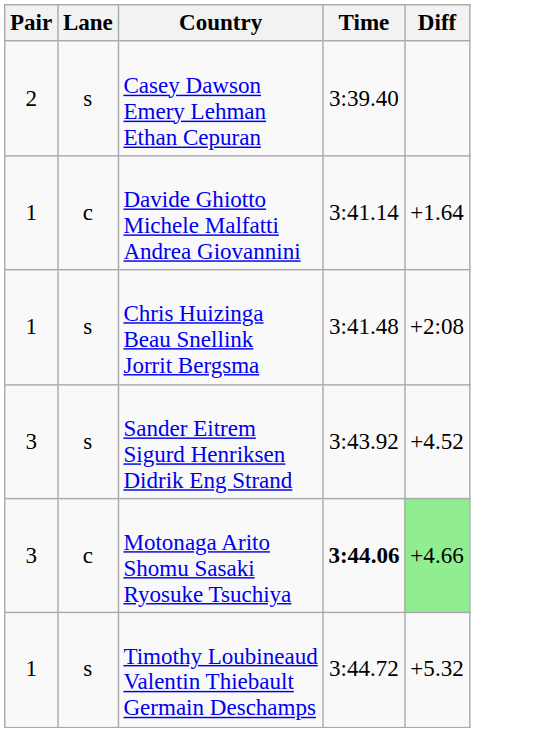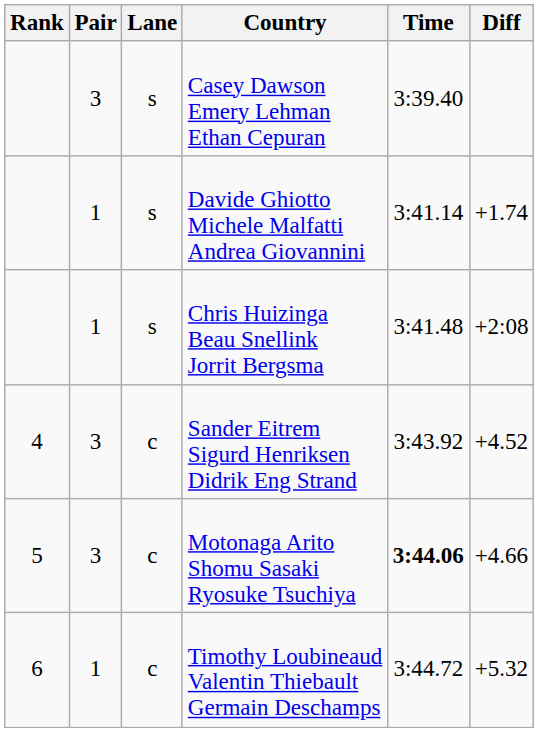 <table class="wikitable sortable" style="text-align:center">
 <tr>
+<th>Rank</th>
 <th>Pair</th>
 <th>Lane</th>
 <th>Country</th>
 <th>Time</th>
 <th>Diff</th>
 </tr>
 <tr>
-<td>2</td>
+<td></td>
+<td>3</td>
 <td>s</td>
 <td align="left"><br><a href='#'>Casey Dawson</a><br><a href='#'>Emery Lehman</a><br><a href='#'>Ethan Cepuran</a></td>
 <td>3:39.40</td>
 <td></td>
 </tr>
 <tr>
+<td></td>
 <td>1</td>
-<td>c</td>
+<td>s</td>
 <td align="left"><br><a href='#'>Davide Ghiotto</a><br><a href='#'>Michele Malfatti</a><br><a href='#'>Andrea Giovannini</a></td>
 <td>3:41.14</td>
-<td>+1.64</td>
+<td>+1.74</td>
 </tr>
 <tr>
+<td></td>
 <td>1</td>
 <td>s</td>
 <td align="left"><br><a href='#'>Chris Huizinga</a><br><a href='#'>Beau Snellink</a><br><a href='#'>Jorrit Bergsma</a></td>
 <td>3:41.48</td>
 <td>+2:08</td>
 </tr>
 <tr>
+<td>4</td>
 <td>3</td>
-<td>s</td>
+<td>c</td>
 <td align="left"><br><a href='#'>Sander Eitrem</a><br><a href='#'>Sigurd Henriksen</a><br><a href='#'>Didrik Eng Strand</a></td>
 <td>3:43.92</td>
 <td>+4.52</td>
 </tr>
 <tr>
+<td>5</td>
 <td>3</td>
 <td>c</td>
 <td align="left"><br><a href='#'>Motonaga Arito</a><br><a href='#'>Shomu Sasaki</a><br><a href='#'>Ryosuke Tsuchiya</a></td>
 <td><strong>3:44.06</strong></td>
-<td style="background: lightgreen;">+4.66</td>
+<td>+4.66</td>
 </tr>
 <tr>
+<td>6</td>
 <td>1</td>
-<td>s</td>
+<td>c</td>
 <td align="left"><br><a href='#'>Timothy Loubineaud</a><br><a href='#'>Valentin Thiebault</a><br><a href='#'>Germain Deschamps</a></td>
 <td>3:44.72</td>
 <td>+5.32</td>
 </tr>
 </table>
